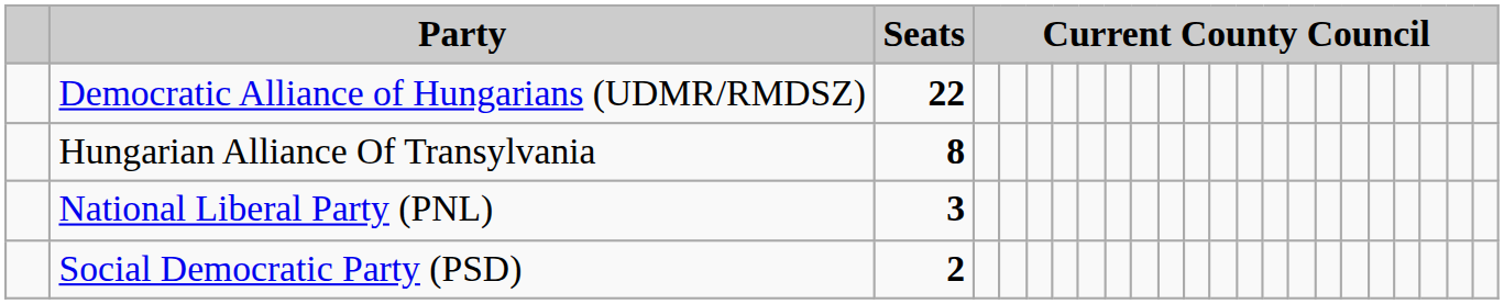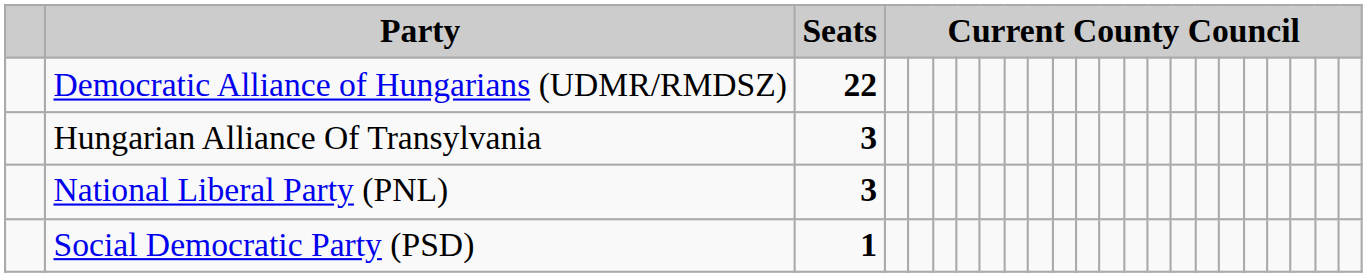 <table class="wikitable">
 <tr>
 <th style="background:#ccc">   </th>
 <th style="background:#ccc">Party</th>
 <th style="background:#ccc">Seats</th>
 <th style="background:#ccc" colspan="22">Current County Council</th>
 </tr>
 <tr>
 <td>  </td>
 <td><a href='#'>Democratic Alliance of Hungarians</a> (UDMR/RMDSZ)</td>
 <td style="text-align: right"><strong>22</strong></td>
 <td>  </td>
 <td>  </td>
 <td>  </td>
 <td>  </td>
 <td>  </td>
 <td>  </td>
 <td>  </td>
 <td>  </td>
 <td>  </td>
 <td>  </td>
 <td>  </td>
 <td>  </td>
 <td>  </td>
 <td>  </td>
 <td>  </td>
 <td>  </td>
 <td>  </td>
 <td>  </td>
 <td>  </td>
 <td>  </td>
 </tr>
 <tr>
 <td>  </td>
 <td>Hungarian Alliance Of Transylvania</td>
-<td style="text-align: right"><strong>8</strong></td>
+<td style="text-align: right"><strong>3</strong></td>
 <td>  </td>
 <td>  </td>
 <td>  </td>
 <td> </td>
 <td> </td>
 <td> </td>
 <td> </td>
 <td> </td>
 <td> </td>
 <td> </td>
 <td> </td>
 <td> </td>
 <td> </td>
 <td> </td>
 <td> </td>
 <td> </td>
 <td> </td>
 <td> </td>
 <td> </td>
 <td> </td>
 </tr>
 <tr>
 <td>  </td>
 <td><a href='#'>National Liberal Party</a> (PNL)</td>
 <td style="text-align: right"><strong>3</strong></td>
 <td>  </td>
 <td>  </td>
 <td>  </td>
 <td> </td>
 <td> </td>
 <td> </td>
 <td> </td>
 <td> </td>
 <td> </td>
 <td> </td>
 <td> </td>
 <td> </td>
 <td> </td>
 <td> </td>
 <td> </td>
 <td> </td>
 <td> </td>
 <td> </td>
 <td> </td>
 <td> </td>
 </tr>
 <tr>
 <td>  </td>
 <td><a href='#'>Social Democratic Party</a> (PSD)</td>
-<td style="text-align: right"><strong>2</strong></td>
+<td style="text-align: right"><strong>1</strong></td>
 <td>  </td>
 <td>  </td>
 <td> </td>
 <td> </td>
 <td> </td>
 <td> </td>
 <td> </td>
 <td> </td>
 <td> </td>
 <td> </td>
 <td> </td>
 <td> </td>
 <td> </td>
 <td> </td>
 <td> </td>
 <td> </td>
 <td> </td>
 <td> </td>
 <td> </td>
 <td> </td>
 </tr>
 </table>
